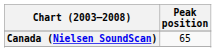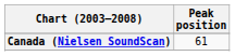 <table class="wikitable sortable plainrowheaders">
 <tr>
 <th scope="col">Chart (2003–2008)</th>
 <th scope="col">Peak<br>position</th>
 </tr>
 <tr>
 </tr>
 <tr>
 </tr>
 <tr>
 <th scope="row">Canada (<a href='#'>Nielsen SoundScan</a>)</th>
-<td align="center">65</td>
+<td align="center">61</td>
 </tr>
 <tr>
 </tr>
 <tr>
 </tr>
 <tr>
 </tr>
 <tr>
 </tr>
 <tr>
 </tr>
 <tr>
 </tr>
 <tr>
 </tr>
 <tr>
 </tr>
 <tr>
 </tr>
 <tr>
 </tr>
 <tr>
 </tr>
 <tr>
 </tr>
 </table>
